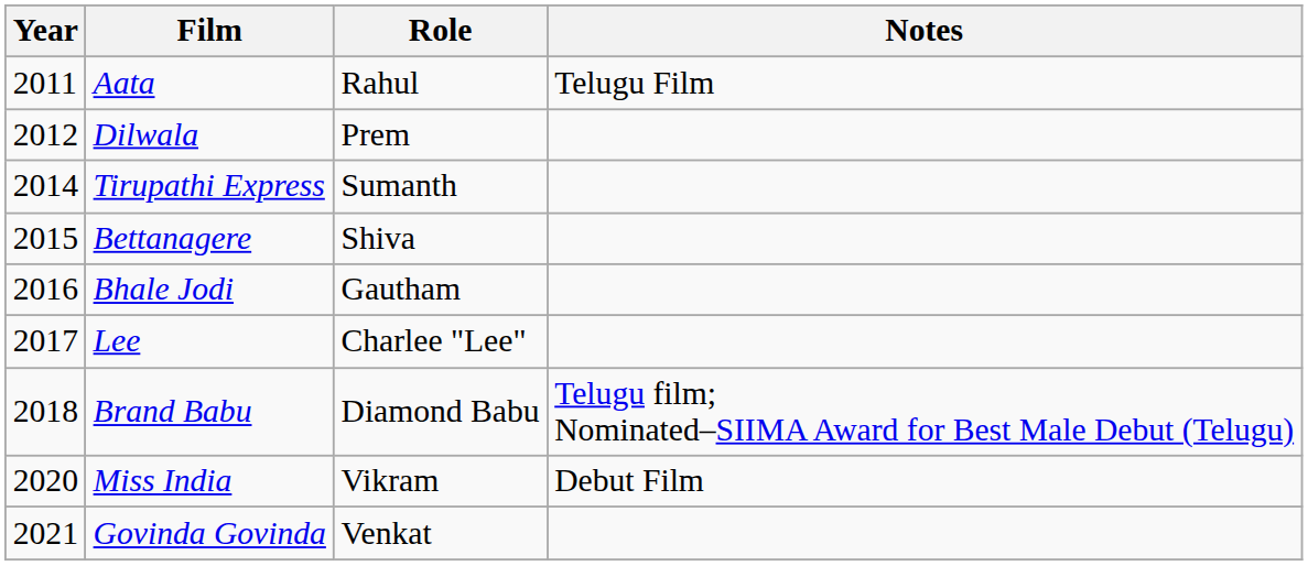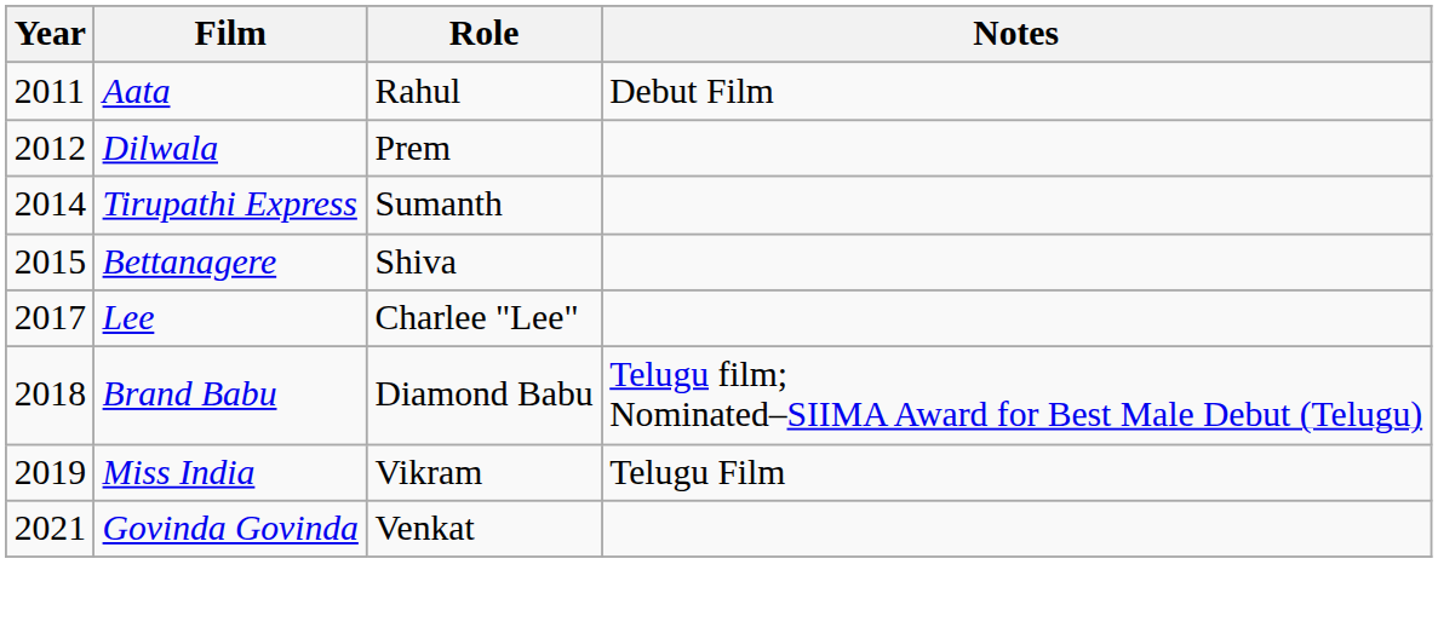 <table class="wikitable sortable">
 <tr>
 <th>Year</th>
 <th>Film</th>
 <th>Role</th>
 <th>Notes</th>
 </tr>
 <tr>
 <td>2011</td>
 <td><em><a href='#'>Aata</a></em></td>
 <td>Rahul</td>
-<td>Telugu Film</td>
+<td>Debut Film</td>
 </tr>
 <tr>
 <td>2012</td>
 <td><em><a href='#'>Dilwala</a></em></td>
 <td>Prem</td>
 <td></td>
 </tr>
 <tr>
 <td>2014</td>
 <td><em><a href='#'>Tirupathi Express</a></em></td>
 <td>Sumanth</td>
 <td></td>
 </tr>
 <tr>
 <td>2015</td>
 <td><em><a href='#'>Bettanagere</a></em></td>
 <td>Shiva</td>
 <td></td>
 </tr>
 <tr>
-<td>2016</td>
-<td><em><a href='#'>Bhale Jodi</a></em></td>
-<td>Gautham</td>
-<td></td>
-</tr>
-<tr>
 <td>2017</td>
 <td><em><a href='#'>Lee</a></em></td>
 <td>Charlee "Lee"</td>
 <td></td>
 </tr>
 <tr>
 <td>2018</td>
 <td><em><a href='#'>Brand Babu</a></em></td>
 <td>Diamond Babu</td>
 <td><a href='#'>Telugu</a> film;<br> Nominated–<a href='#'>SIIMA Award for Best Male Debut (Telugu)</a></td>
 </tr>
 <tr>
-<td>2020</td>
+<td>2019</td>
 <td><em><a href='#'>Miss India</a> </em></td>
 <td>Vikram</td>
-<td>Debut Film</td>
+<td>Telugu Film</td>
 </tr>
 <tr>
 <td>2021</td>
 <td><em><a href='#'>Govinda Govinda</a></em></td>
 <td>Venkat</td>
 <td></td>
 </tr>
 </table>
